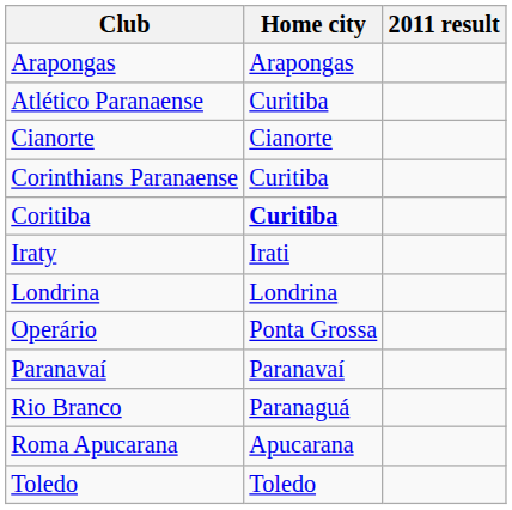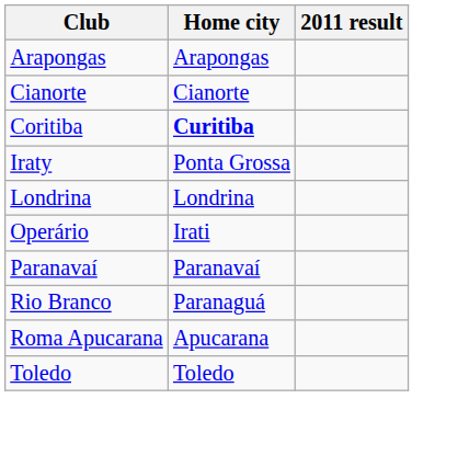 <table class="wikitable sortable">
 <tr>
 <th>Club</th>
 <th>Home city</th>
 <th>2011 result</th>
 </tr>
 <tr>
 <td><a href='#'>Arapongas</a></td>
 <td><a href='#'>Arapongas</a></td>
 <td></td>
 </tr>
 <tr>
-<td><a href='#'>Atlético Paranaense</a></td>
-<td><a href='#'>Curitiba</a></td>
-<td></td>
-</tr>
-<tr>
 <td><a href='#'>Cianorte</a></td>
 <td><a href='#'>Cianorte</a></td>
-<td></td>
-</tr>
-<tr>
-<td><a href='#'>Corinthians Paranaense</a></td>
-<td><a href='#'>Curitiba</a></td>
 <td></td>
 </tr>
 <tr>
 <td><a href='#'>Coritiba</a></td>
 <td><strong><a href='#'>Curitiba</a></strong></td>
 <td></td>
 </tr>
 <tr>
 <td><a href='#'>Iraty</a></td>
-<td><a href='#'>Irati</a></td>
+<td><a href='#'>Ponta Grossa</a></td>
 <td></td>
 </tr>
 <tr>
 <td><a href='#'>Londrina</a></td>
 <td><a href='#'>Londrina</a></td>
 <td></td>
 </tr>
 <tr>
 <td><a href='#'>Operário</a></td>
-<td><a href='#'>Ponta Grossa</a></td>
+<td><a href='#'>Irati</a></td>
 <td></td>
 </tr>
 <tr>
 <td><a href='#'>Paranavaí</a></td>
 <td><a href='#'>Paranavaí</a></td>
 <td></td>
 </tr>
 <tr>
 <td><a href='#'>Rio Branco</a></td>
 <td><a href='#'>Paranaguá</a></td>
 <td></td>
 </tr>
 <tr>
 <td><a href='#'>Roma Apucarana</a></td>
 <td><a href='#'>Apucarana</a></td>
 <td></td>
 </tr>
 <tr>
 <td><a href='#'>Toledo</a></td>
 <td><a href='#'>Toledo</a></td>
 <td></td>
 </tr>
 </table>
